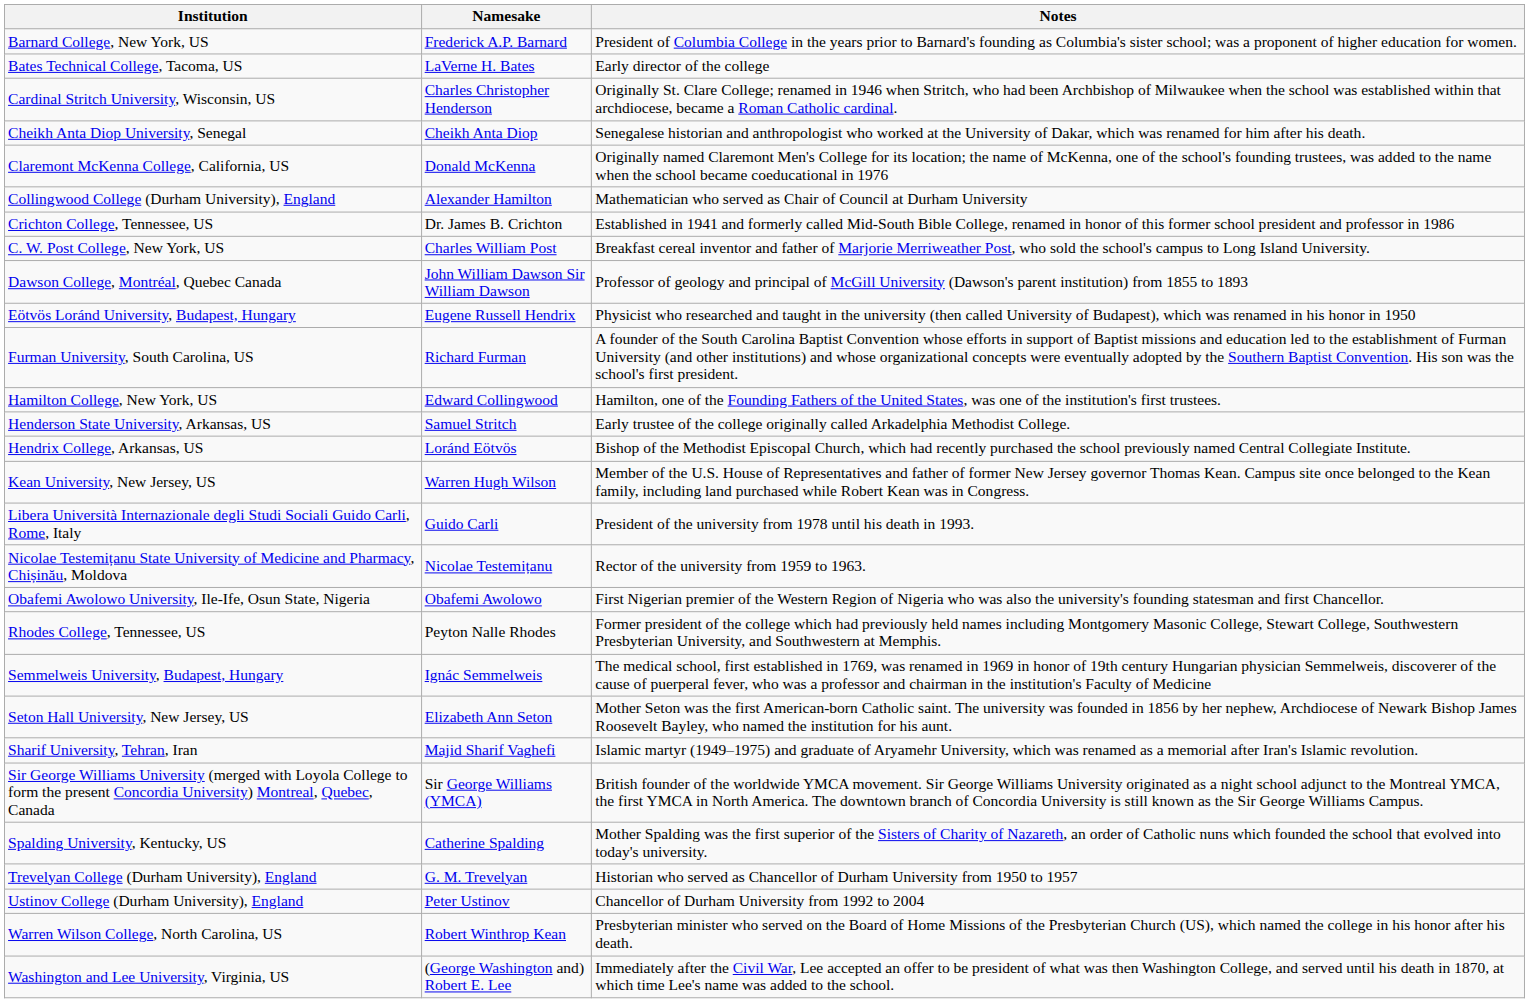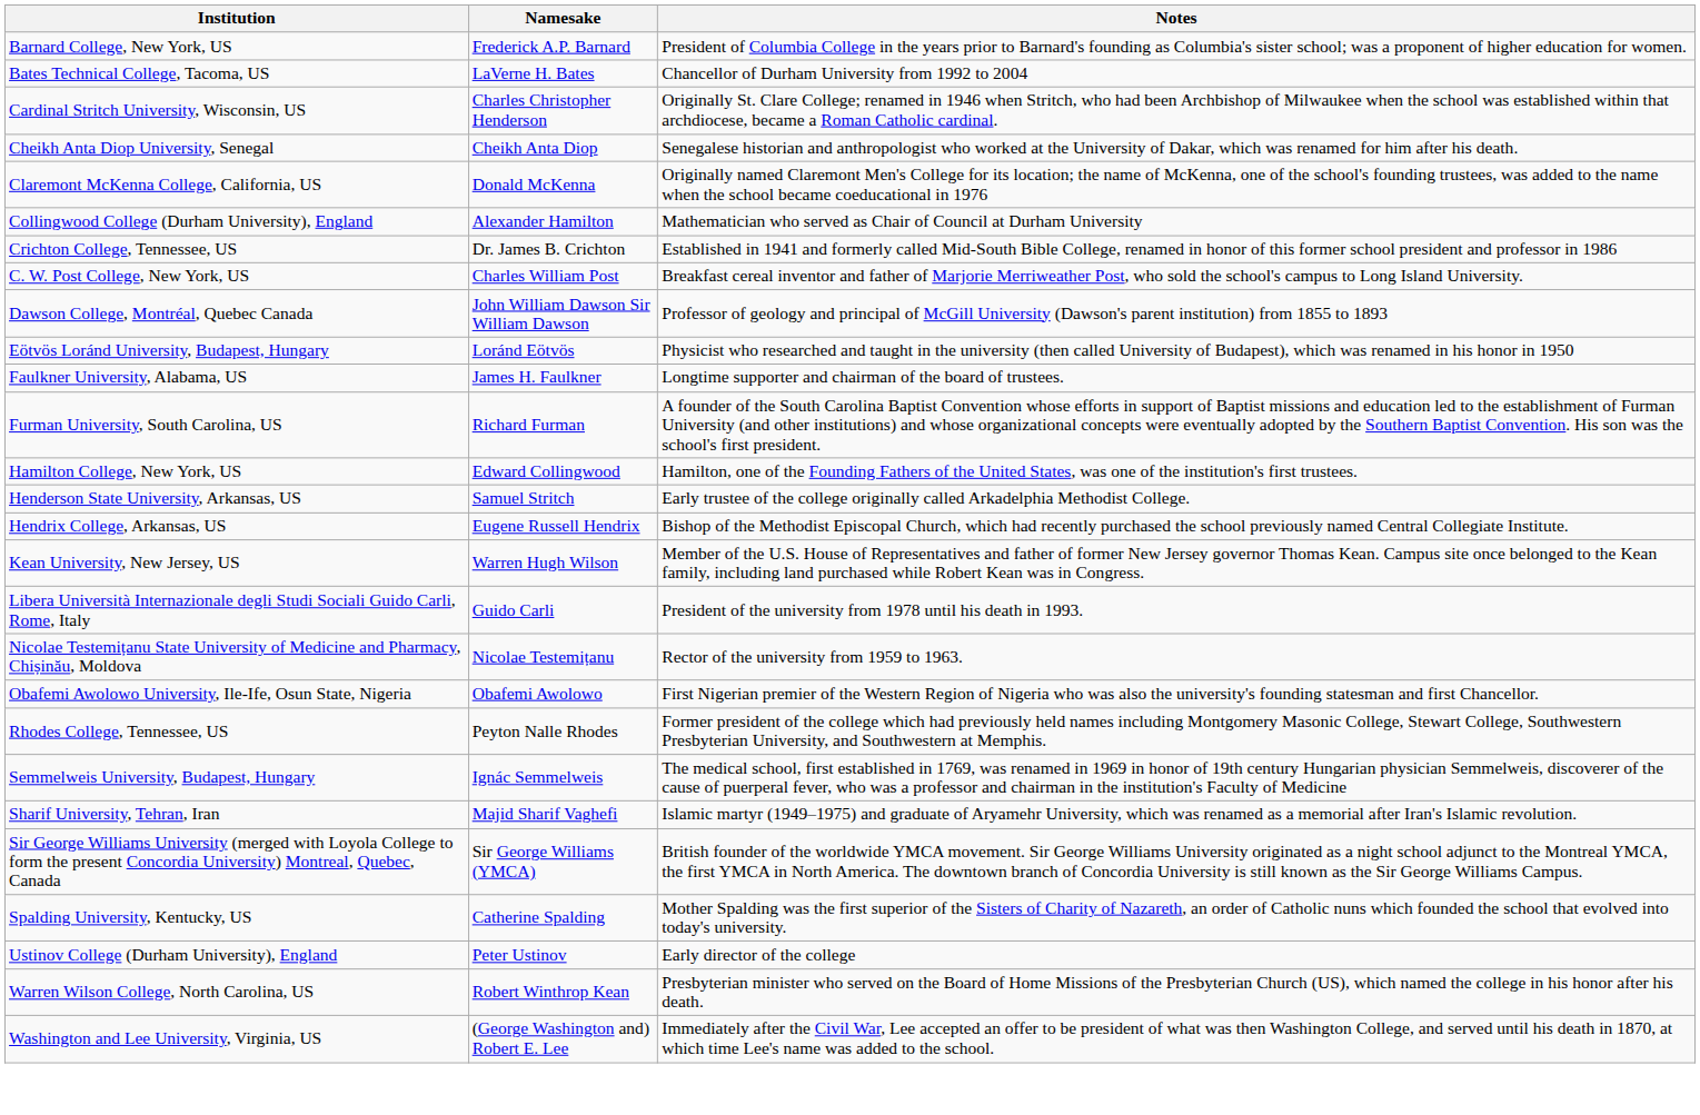 <table class="wikitable">
 <tr>
 <th>Institution</th>
 <th>Namesake</th>
 <th>Notes<br></th>
 </tr>
 <tr>
 <td><a href='#'>Barnard College</a>, New York, US</td>
 <td><a href='#'>Frederick A.P. Barnard</a></td>
 <td>President of <a href='#'>Columbia College</a> in the years prior to Barnard's founding as Columbia's sister school; was a proponent of higher education for women.</td>
 </tr>
 <tr>
 <td><a href='#'>Bates Technical College</a>, Tacoma, US</td>
 <td><a href='#'>LaVerne H. Bates</a></td>
-<td>Early director of the college</td>
+<td>Chancellor of Durham University from 1992 to 2004</td>
 </tr>
 <tr>
 <td><a href='#'>Cardinal Stritch University</a>, Wisconsin, US</td>
 <td><a href='#'>Charles Christopher Henderson</a></td>
 <td>Originally St. Clare College; renamed in 1946 when Stritch, who had been Archbishop of Milwaukee when the school was established within that archdiocese, became a <a href='#'>Roman Catholic cardinal</a>.</td>
 </tr>
 <tr>
 <td><a href='#'>Cheikh Anta Diop University</a>, Senegal</td>
 <td><a href='#'>Cheikh Anta Diop</a></td>
 <td>Senegalese historian and anthropologist who worked at the University of Dakar, which was renamed for him after his death.</td>
 </tr>
 <tr>
 <td><a href='#'>Claremont McKenna College</a>, California, US</td>
 <td><a href='#'>Donald McKenna</a></td>
 <td>Originally named Claremont Men's College for its location; the name of McKenna, one of the school's founding trustees, was added to the name when the school became coeducational in 1976</td>
 </tr>
 <tr>
 <td><a href='#'>Collingwood College</a> (Durham University), <a href='#'>England</a></td>
 <td><a href='#'>Alexander Hamilton</a></td>
 <td>Mathematician who served as Chair of Council at Durham University</td>
 </tr>
 <tr>
 <td><a href='#'>Crichton College</a>, Tennessee, US</td>
 <td>Dr. James B. Crichton</td>
 <td>Established in 1941 and formerly called Mid-South Bible College, renamed in honor of this former school president and professor in 1986</td>
 </tr>
 <tr>
 <td><a href='#'>C. W. Post College</a>, New York, US</td>
 <td><a href='#'>Charles William Post</a></td>
 <td>Breakfast cereal inventor and father of <a href='#'>Marjorie Merriweather Post</a>, who sold the school's campus to Long Island University.</td>
 </tr>
 <tr>
 <td><a href='#'>Dawson College</a>, <a href='#'>Montréal</a>, Quebec Canada</td>
 <td><a href='#'>John William Dawson Sir William Dawson</a></td>
 <td>Professor of geology and principal of <a href='#'>McGill University</a> (Dawson's parent institution) from 1855 to 1893</td>
 </tr>
 <tr>
 <td><a href='#'>Eötvös Loránd University</a>, <a href='#'>Budapest, Hungary</a></td>
-<td><a href='#'>Eugene Russell Hendrix</a></td>
+<td><a href='#'>Loránd Eötvös</a></td>
 <td>Physicist who researched and taught in the university (then called University of Budapest), which was renamed in his honor in 1950</td>
+</tr>
+<tr>
+<td><a href='#'>Faulkner University</a>, Alabama, US</td>
+<td><a href='#'>James H. Faulkner</a></td>
+<td>Longtime supporter and chairman of the board of trustees.</td>
 </tr>
 <tr>
 <td><a href='#'>Furman University</a>, South Carolina, US</td>
 <td><a href='#'>Richard Furman</a></td>
 <td>A founder of the South Carolina Baptist Convention whose efforts in support of Baptist missions and education led to the establishment of Furman University (and other institutions) and whose organizational concepts were eventually adopted by the <a href='#'>Southern Baptist Convention</a>. His son was the school's first president.</td>
 </tr>
 <tr>
 <td><a href='#'>Hamilton College</a>, New York, US</td>
 <td><a href='#'>Edward Collingwood</a></td>
 <td>Hamilton, one of the <a href='#'>Founding Fathers of the United States</a>, was one of the institution's first trustees.</td>
 </tr>
 <tr>
 <td><a href='#'>Henderson State University</a>, Arkansas, US</td>
 <td><a href='#'>Samuel Stritch</a></td>
 <td>Early trustee of the college originally called Arkadelphia Methodist College.</td>
 </tr>
 <tr>
 <td><a href='#'>Hendrix College</a>, Arkansas, US</td>
-<td><a href='#'>Loránd Eötvös</a></td>
+<td><a href='#'>Eugene Russell Hendrix</a></td>
 <td>Bishop of the Methodist Episcopal Church, which had recently purchased the school previously named Central Collegiate Institute.</td>
 </tr>
 <tr>
 <td><a href='#'>Kean University</a>, New Jersey, US</td>
 <td><a href='#'>Warren Hugh Wilson</a></td>
 <td>Member of the U.S. House of Representatives and father of former New Jersey governor Thomas Kean. Campus site once belonged to the Kean family, including land purchased while Robert Kean was in Congress.</td>
 </tr>
 <tr>
 <td><a href='#'>Libera Università Internazionale degli Studi Sociali Guido Carli</a>, <a href='#'>Rome</a>, Italy</td>
 <td><a href='#'>Guido Carli</a></td>
 <td>President of the university from 1978 until his death in 1993.</td>
 </tr>
 <tr>
 <td><a href='#'>Nicolae Testemițanu State University of Medicine and Pharmacy</a>, <a href='#'>Chișinău</a>, Moldova</td>
 <td><a href='#'>Nicolae Testemițanu</a></td>
 <td>Rector of the university from 1959 to 1963.</td>
 </tr>
 <tr>
 <td><a href='#'>Obafemi Awolowo University</a>, Ile-Ife, Osun State, Nigeria</td>
 <td><a href='#'>Obafemi Awolowo</a></td>
 <td>First Nigerian premier of the Western Region of Nigeria who was also the university's founding statesman and first Chancellor.</td>
 </tr>
 <tr>
 <td><a href='#'>Rhodes College</a>, Tennessee, US</td>
 <td>Peyton Nalle Rhodes</td>
 <td>Former president of the college which had previously held names including Montgomery Masonic College, Stewart College, Southwestern Presbyterian University, and Southwestern at Memphis.</td>
 </tr>
 <tr>
 <td><a href='#'>Semmelweis University</a>, <a href='#'>Budapest, Hungary</a></td>
 <td><a href='#'>Ignác Semmelweis</a></td>
 <td>The medical school, first established in 1769, was renamed in 1969 in honor of 19th century Hungarian physician Semmelweis, discoverer of the cause of puerperal fever, who was a professor and chairman in the institution's Faculty of Medicine</td>
 </tr>
 <tr>
-<td><a href='#'>Seton Hall University</a>, New Jersey, US</td>
-<td><a href='#'>Elizabeth Ann Seton</a></td>
-<td>Mother Seton was the first American-born Catholic saint. The university was founded in 1856 by her nephew, Archdiocese of Newark Bishop James Roosevelt Bayley, who named the institution for his aunt.</td>
-</tr>
-<tr>
 <td><a href='#'>Sharif University</a>, <a href='#'>Tehran</a>, Iran</td>
 <td><a href='#'>Majid Sharif Vaghefi</a></td>
 <td>Islamic martyr (1949–1975) and graduate of Aryamehr University, which was renamed as a memorial after Iran's Islamic revolution.</td>
 </tr>
 <tr>
 <td><a href='#'>Sir George Williams University</a> (merged with Loyola College to form the present <a href='#'>Concordia University</a>)  <a href='#'>Montreal</a>, <a href='#'>Quebec</a>, Canada</td>
 <td>Sir <a href='#'>George Williams (YMCA)</a></td>
 <td>British founder of the worldwide YMCA movement. Sir George Williams University originated as a night school adjunct to the Montreal YMCA, the first YMCA in North America. The downtown branch of Concordia University is still known as the Sir George Williams Campus.</td>
 </tr>
 <tr>
 <td><a href='#'>Spalding University</a>, Kentucky, US</td>
 <td><a href='#'>Catherine Spalding</a></td>
 <td>Mother Spalding was the first superior of the <a href='#'>Sisters of Charity of Nazareth</a>, an order of Catholic nuns which founded the school that evolved into today's university.</td>
 </tr>
 <tr>
-<td><a href='#'>Trevelyan College</a> (Durham University), <a href='#'>England</a></td>
-<td><a href='#'>G. M. Trevelyan</a></td>
-<td>Historian who served as Chancellor of Durham University from 1950 to 1957</td>
-</tr>
-<tr>
 <td><a href='#'>Ustinov College</a> (Durham University), <a href='#'>England</a></td>
 <td><a href='#'>Peter Ustinov</a></td>
-<td>Chancellor of Durham University from 1992 to 2004</td>
+<td>Early director of the college</td>
 </tr>
 <tr>
 <td><a href='#'>Warren Wilson College</a>, North Carolina, US</td>
 <td><a href='#'>Robert Winthrop Kean</a></td>
 <td>Presbyterian minister who served on the Board of Home Missions of the Presbyterian Church (US), which named the college in his honor after his death.</td>
 </tr>
 <tr>
 <td><a href='#'>Washington and Lee University</a>, Virginia, US</td>
 <td>(<a href='#'>George Washington</a> and) <a href='#'>Robert E. Lee</a></td>
 <td>Immediately after the <a href='#'>Civil War</a>, Lee accepted an offer to be president of what was then Washington College, and served until his death in 1870, at which time Lee's name was added to the school.</td>
 </tr>
 </table>
